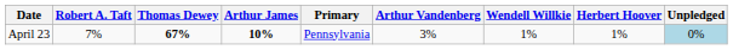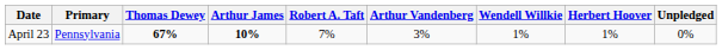 <table class="wikitable" style="text-align:center;">
 <tr>
 <th>Date</th>
-<th><a href='#'>Robert A. Taft</a></th>
+<th>Primary</th>
 <th><a href='#'>Thomas Dewey</a></th>
 <th><a href='#'>Arthur James</a></th>
-<th>Primary</th>
+<th><a href='#'>Robert A. Taft</a></th>
 <th><a href='#'>Arthur Vandenberg</a></th>
 <th><a href='#'>Wendell Willkie</a></th>
 <th><a href='#'>Herbert Hoover</a></th>
 <th>Unpledged</th>
 </tr>
 <tr>
 <td>April 23</td>
-<td>7%</td>
+<td><a href='#'>Pennsylvania</a></td>
 <td><strong>67%</strong></td>
 <td><strong>10%</strong></td>
-<td><a href='#'>Pennsylvania</a></td>
+<td>7%</td>
 <td>3%</td>
 <td>1%</td>
 <td>1%</td>
-<td style="background: lightblue;">0%</td>
+<td>0%</td>
 </tr>
 </table>
